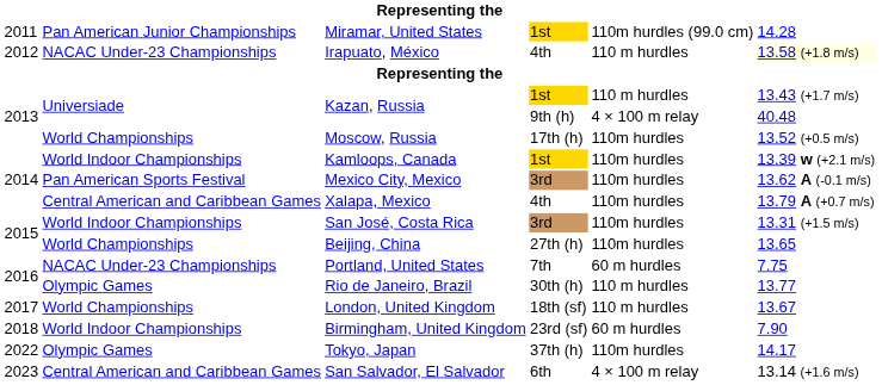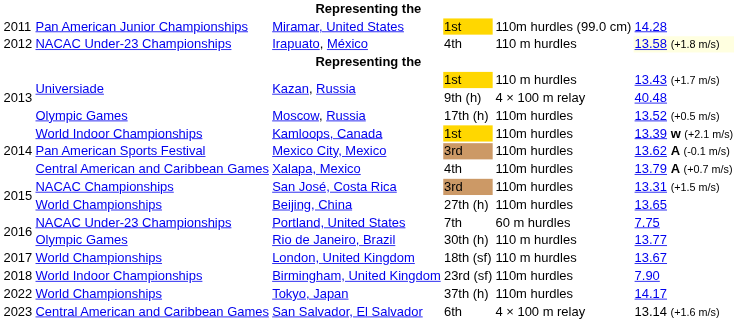 <table>
 <tr>
 <th colspan="6">Representing the </th>
 </tr>
 <tr>
 <td>2011</td>
 <td><a href='#'>Pan American Junior Championships</a></td>
 <td><a href='#'>Miramar, United States</a></td>
 <td bgcolor=gold>1st</td>
 <td>110m hurdles (99.0 cm)</td>
 <td><a href='#'>14.28</a></td>
 </tr>
 <tr>
 <td>2012</td>
 <td><a href='#'>NACAC Under-23 Championships</a></td>
 <td><a href='#'>Irapuato</a>, <a href='#'>México</a></td>
 <td>4th</td>
 <td>110 m hurdles</td>
 <td style="background: lightyellow;"><a href='#'>13.58</a> <small>(+1.8 m/s)</small></td>
 </tr>
 <tr>
 <th colspan="6">Representing the </th>
 </tr>
 <tr>
 <td rowspan=3>2013</td>
 <td rowspan=2><a href='#'>Universiade</a></td>
 <td rowspan=2><a href='#'>Kazan</a>, <a href='#'>Russia</a></td>
 <td bgcolor=gold>1st</td>
 <td>110 m hurdles</td>
 <td><a href='#'>13.43</a> <small>(+1.7 m/s)</small></td>
 </tr>
 <tr>
 <td>9th (h)</td>
 <td>4 × 100 m relay</td>
 <td><a href='#'>40.48</a></td>
 </tr>
 <tr>
-<td><a href='#'>World Championships</a></td>
+<td><a href='#'>Olympic Games</a></td>
 <td><a href='#'>Moscow</a>, <a href='#'>Russia</a></td>
 <td>17th (h)</td>
 <td>110m hurdles</td>
 <td><a href='#'>13.52</a> <small>(+0.5 m/s)</small></td>
 </tr>
 <tr>
 <td rowspan=3>2014</td>
 <td><a href='#'>World Indoor Championships</a></td>
 <td><a href='#'>Kamloops, Canada</a></td>
 <td bgcolor=gold>1st</td>
 <td>110m hurdles</td>
 <td><a href='#'>13.39</a> <strong>w</strong> <small>(+2.1 m/s)</small></td>
 </tr>
 <tr>
 <td><a href='#'>Pan American Sports Festival</a></td>
 <td><a href='#'>Mexico City, Mexico</a></td>
 <td bgcolor="cc9966">3rd</td>
 <td>110m hurdles</td>
 <td><a href='#'>13.62</a>  <strong>A</strong> <small>(-0.1 m/s)</small></td>
 </tr>
 <tr>
 <td><a href='#'>Central American and Caribbean Games</a></td>
 <td><a href='#'>Xalapa, Mexico</a></td>
 <td>4th</td>
 <td>110m hurdles</td>
 <td><a href='#'>13.79</a>  <strong>A</strong> <small>(+0.7 m/s)</small></td>
 </tr>
 <tr>
 <td rowspan=2>2015</td>
-<td><a href='#'>World Indoor Championships</a></td>
+<td><a href='#'>NACAC Championships</a></td>
 <td><a href='#'>San José, Costa Rica</a></td>
 <td bgcolor="cc9966">3rd</td>
 <td>110m hurdles</td>
 <td><a href='#'>13.31</a> <small>(+1.5 m/s)</small></td>
 </tr>
 <tr>
 <td><a href='#'>World Championships</a></td>
 <td><a href='#'>Beijing, China</a></td>
 <td>27th (h)</td>
 <td>110m hurdles</td>
 <td><a href='#'>13.65</a></td>
 </tr>
 <tr>
 <td rowspan=2>2016</td>
 <td><a href='#'>NACAC Under-23 Championships</a></td>
 <td><a href='#'>Portland, United States</a></td>
 <td>7th</td>
 <td>60 m hurdles</td>
 <td><a href='#'>7.75</a></td>
 </tr>
 <tr>
 <td><a href='#'>Olympic Games</a></td>
 <td><a href='#'>Rio de Janeiro, Brazil</a></td>
 <td>30th (h)</td>
 <td>110 m hurdles</td>
 <td><a href='#'>13.77</a></td>
 </tr>
 <tr>
 <td>2017</td>
 <td><a href='#'>World Championships</a></td>
 <td><a href='#'>London, United Kingdom</a></td>
 <td>18th (sf)</td>
 <td>110 m hurdles</td>
 <td><a href='#'>13.67</a></td>
 </tr>
 <tr>
 <td>2018</td>
 <td><a href='#'>World Indoor Championships</a></td>
 <td><a href='#'>Birmingham, United Kingdom</a></td>
 <td>23rd (sf)</td>
-<td>60 m hurdles</td>
+<td>110m hurdles</td>
 <td><a href='#'>7.90</a></td>
 </tr>
 <tr>
 <td>2022</td>
-<td><a href='#'>Olympic Games</a></td>
+<td><a href='#'>World Championships</a></td>
 <td><a href='#'>Tokyo, Japan</a></td>
 <td>37th (h)</td>
 <td>110m hurdles</td>
 <td><a href='#'>14.17</a></td>
 </tr>
 <tr>
 <td>2023</td>
 <td><a href='#'>Central American and Caribbean Games</a></td>
 <td><a href='#'>San Salvador, El Salvador</a></td>
 <td>6th</td>
 <td>4 × 100 m relay</td>
 <td>13.14 <small>(+1.6 m/s)</small></td>
 </tr>
 </table>
